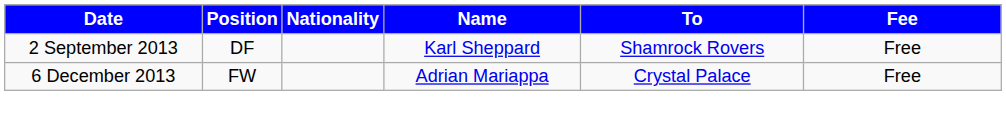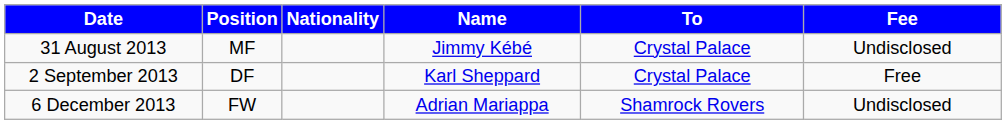 <table class="wikitable" style="text-align:center; font-size:90%">
 <tr>
 <th style="background:#00f; color:white; width:150px;">Date</th>
 <th style="background:#00f; color:white; width:55px;">Position</th>
 <th style="background:#00f; color:white; width:55px;">Nationality</th>
 <th style="background:#00f; color:white; width:150px;">Name</th>
 <th style="background:#00f; color:white; width:170px;">To</th>
 <th style="background:#00f; color:white; width:150px;">Fee</th>
 </tr>
 <tr>
+<td>31 August 2013</td>
+<td>MF</td>
+<td></td>
+<td><a href='#'>Jimmy Kébé</a></td>
+<td><a href='#'>Crystal Palace</a></td>
+<td>Undisclosed</td>
+</tr>
+<tr>
 <td>2 September 2013</td>
 <td>DF</td>
 <td></td>
 <td><a href='#'>Karl Sheppard</a></td>
-<td> <a href='#'>Shamrock Rovers</a></td>
+<td><a href='#'>Crystal Palace</a></td>
 <td>Free</td>
 </tr>
 <tr>
 <td>6 December 2013</td>
 <td>FW</td>
 <td></td>
 <td><a href='#'>Adrian Mariappa</a></td>
-<td><a href='#'>Crystal Palace</a></td>
-<td>Free</td>
+<td> <a href='#'>Shamrock Rovers</a></td>
+<td>Undisclosed</td>
 </tr>
 </table>
